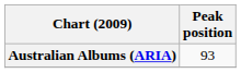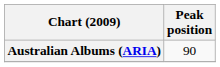 <table class="wikitable sortable plainrowheaders">
 <tr>
 <th scope="col">Chart (2009)</th>
 <th scope="col">Peak<br>position</th>
 </tr>
 <tr>
 <th scope="row">Australian Albums (<a href='#'>ARIA</a>)</th>
-<td align="center">93</td>
+<td align="center">90</td>
 </tr>
 <tr>
 </tr>
 <tr>
 </tr>
 <tr>
 </tr>
 <tr>
 </tr>
 <tr>
 </tr>
 <tr>
 </tr>
 <tr>
 </tr>
 <tr>
 </tr>
 <tr>
 </tr>
 <tr>
 </tr>
 </table>
